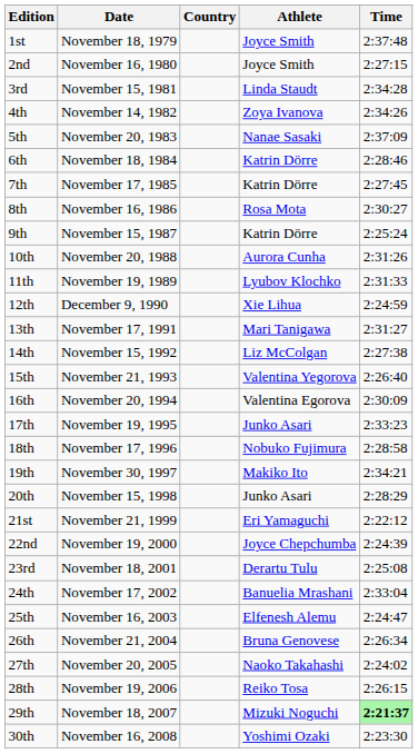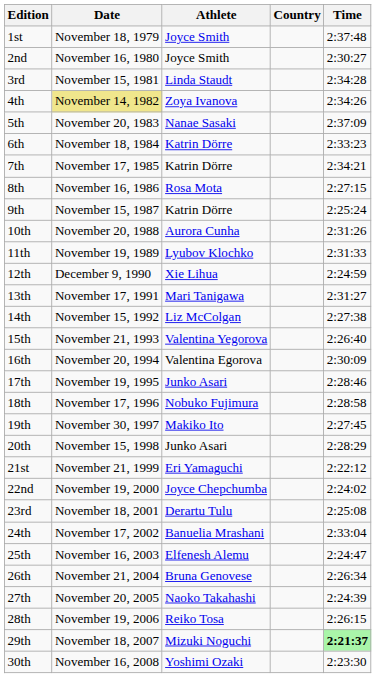 <table class="wikitable" style="font-size:95%;">
 <tr>
 <th>Edition</th>
 <th>Date</th>
+<th>Athlete</th>
 <th>Country</th>
-<th>Athlete</th>
 <th>Time</th>
 </tr>
 <tr>
 <td>1st</td>
 <td>November 18, 1979</td>
+<td><a href='#'>Joyce Smith</a></td>
 <td></td>
-<td><a href='#'>Joyce Smith</a></td>
 <td>2:37:48</td>
 </tr>
 <tr>
 <td>2nd</td>
 <td>November 16, 1980</td>
+<td>Joyce Smith</td>
 <td></td>
-<td>Joyce Smith</td>
-<td>2:27:15</td>
+<td>2:30:27</td>
 </tr>
 <tr>
 <td>3rd</td>
 <td>November 15, 1981</td>
+<td><a href='#'>Linda Staudt</a></td>
 <td></td>
-<td><a href='#'>Linda Staudt</a></td>
 <td>2:34:28</td>
 </tr>
 <tr>
 <td>4th</td>
-<td>November 14, 1982</td>
+<td style="background: khaki;">November 14, 1982</td>
+<td><a href='#'>Zoya Ivanova</a></td>
 <td></td>
-<td><a href='#'>Zoya Ivanova</a></td>
 <td>2:34:26</td>
 </tr>
 <tr>
 <td>5th</td>
 <td>November 20, 1983</td>
+<td><a href='#'>Nanae Sasaki</a></td>
 <td></td>
-<td><a href='#'>Nanae Sasaki</a></td>
 <td>2:37:09</td>
 </tr>
 <tr>
 <td>6th</td>
 <td>November 18, 1984</td>
+<td><a href='#'>Katrin Dörre</a></td>
 <td></td>
-<td><a href='#'>Katrin Dörre</a></td>
-<td>2:28:46</td>
+<td>2:33:23</td>
 </tr>
 <tr>
 <td>7th</td>
 <td>November 17, 1985</td>
+<td>Katrin Dörre</td>
 <td></td>
-<td>Katrin Dörre</td>
-<td>2:27:45</td>
+<td>2:34:21</td>
 </tr>
 <tr>
 <td>8th</td>
 <td>November 16, 1986</td>
+<td><a href='#'>Rosa Mota</a></td>
 <td></td>
-<td><a href='#'>Rosa Mota</a></td>
-<td>2:30:27</td>
+<td>2:27:15</td>
 </tr>
 <tr>
 <td>9th</td>
 <td>November 15, 1987</td>
+<td>Katrin Dörre</td>
 <td></td>
-<td>Katrin Dörre</td>
 <td>2:25:24</td>
 </tr>
 <tr>
 <td>10th</td>
 <td>November 20, 1988</td>
+<td><a href='#'>Aurora Cunha</a></td>
 <td></td>
-<td><a href='#'>Aurora Cunha</a></td>
 <td>2:31:26</td>
 </tr>
 <tr>
 <td>11th</td>
 <td>November 19, 1989</td>
+<td><a href='#'>Lyubov Klochko</a></td>
 <td></td>
-<td><a href='#'>Lyubov Klochko</a></td>
 <td>2:31:33</td>
 </tr>
 <tr>
 <td>12th</td>
 <td>December 9, 1990</td>
+<td><a href='#'>Xie Lihua</a></td>
 <td></td>
-<td><a href='#'>Xie Lihua</a></td>
 <td>2:24:59</td>
 </tr>
 <tr>
 <td>13th</td>
 <td>November 17, 1991</td>
+<td><a href='#'>Mari Tanigawa</a></td>
 <td></td>
-<td><a href='#'>Mari Tanigawa</a></td>
 <td>2:31:27</td>
 </tr>
 <tr>
 <td>14th</td>
 <td>November 15, 1992</td>
+<td><a href='#'>Liz McColgan</a></td>
 <td></td>
-<td><a href='#'>Liz McColgan</a></td>
 <td>2:27:38</td>
 </tr>
 <tr>
 <td>15th</td>
 <td>November 21, 1993</td>
+<td><a href='#'>Valentina Yegorova</a></td>
 <td></td>
-<td><a href='#'>Valentina Yegorova</a></td>
 <td>2:26:40</td>
 </tr>
 <tr>
 <td>16th</td>
 <td>November 20, 1994</td>
+<td>Valentina Egorova</td>
 <td></td>
-<td>Valentina Egorova</td>
 <td>2:30:09</td>
 </tr>
 <tr>
 <td>17th</td>
 <td>November 19, 1995</td>
+<td><a href='#'>Junko Asari</a></td>
 <td></td>
-<td><a href='#'>Junko Asari</a></td>
-<td>2:33:23</td>
+<td>2:28:46</td>
 </tr>
 <tr>
 <td>18th</td>
 <td>November 17, 1996</td>
+<td><a href='#'>Nobuko Fujimura</a></td>
 <td></td>
-<td><a href='#'>Nobuko Fujimura</a></td>
 <td>2:28:58</td>
 </tr>
 <tr>
 <td>19th</td>
 <td>November 30, 1997</td>
+<td><a href='#'>Makiko Ito</a></td>
 <td></td>
-<td><a href='#'>Makiko Ito</a></td>
-<td>2:34:21</td>
+<td>2:27:45</td>
 </tr>
 <tr>
 <td>20th</td>
 <td>November 15, 1998</td>
+<td>Junko Asari</td>
 <td></td>
-<td>Junko Asari</td>
 <td>2:28:29</td>
 </tr>
 <tr>
 <td>21st</td>
 <td>November 21, 1999</td>
+<td><a href='#'>Eri Yamaguchi</a></td>
 <td></td>
-<td><a href='#'>Eri Yamaguchi</a></td>
 <td>2:22:12</td>
 </tr>
 <tr>
 <td>22nd</td>
 <td>November 19, 2000</td>
+<td><a href='#'>Joyce Chepchumba</a></td>
 <td></td>
-<td><a href='#'>Joyce Chepchumba</a></td>
-<td>2:24:39</td>
+<td>2:24:02</td>
 </tr>
 <tr>
 <td>23rd</td>
 <td>November 18, 2001</td>
+<td><a href='#'>Derartu Tulu</a></td>
 <td></td>
-<td><a href='#'>Derartu Tulu</a></td>
 <td>2:25:08</td>
 </tr>
 <tr>
 <td>24th</td>
 <td>November 17, 2002</td>
+<td><a href='#'>Banuelia Mrashani</a></td>
 <td></td>
-<td><a href='#'>Banuelia Mrashani</a></td>
 <td>2:33:04</td>
 </tr>
 <tr>
 <td>25th</td>
 <td>November 16, 2003</td>
+<td><a href='#'>Elfenesh Alemu</a></td>
 <td></td>
-<td><a href='#'>Elfenesh Alemu</a></td>
 <td>2:24:47</td>
 </tr>
 <tr>
 <td>26th</td>
 <td>November 21, 2004</td>
+<td><a href='#'>Bruna Genovese</a></td>
 <td></td>
-<td><a href='#'>Bruna Genovese</a></td>
 <td>2:26:34</td>
 </tr>
 <tr>
 <td>27th</td>
 <td>November 20, 2005</td>
+<td><a href='#'>Naoko Takahashi</a></td>
 <td></td>
-<td><a href='#'>Naoko Takahashi</a></td>
-<td>2:24:02</td>
+<td>2:24:39</td>
 </tr>
 <tr>
 <td>28th</td>
 <td>November 19, 2006</td>
+<td><a href='#'>Reiko Tosa</a></td>
 <td></td>
-<td><a href='#'>Reiko Tosa</a></td>
 <td>2:26:15</td>
 </tr>
 <tr>
 <td>29th</td>
 <td>November 18, 2007</td>
+<td><a href='#'>Mizuki Noguchi</a></td>
 <td></td>
-<td><a href='#'>Mizuki Noguchi</a></td>
 <td bgcolor=#A9F5A9><strong>2:21:37</strong></td>
 </tr>
 <tr>
 <td>30th</td>
 <td>November 16, 2008</td>
+<td><a href='#'>Yoshimi Ozaki</a></td>
 <td></td>
-<td><a href='#'>Yoshimi Ozaki</a></td>
 <td>2:23:30</td>
 </tr>
 </table>
